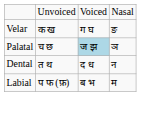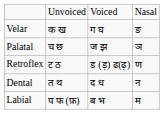 <table class="wikitable">
 <tr>
 <td></td>
 <td>Unvoiced</td>
 <td>Voiced</td>
 <td>Nasal</td>
 </tr>
 <tr>
 <td>Velar</td>
 <td>क  ख</td>
 <td>ग	 घ</td>
 <td>ङ</td>
 </tr>
 <tr>
 <td>Palatal</td>
 <td>च	 छ</td>
-<td style="background: lightblue;">ज	झ</td>
+<td>ज	झ</td>
 <td>ञ</td>
+</tr>
+<tr>
+<td>Retroflex</td>
+<td>ट	 ठ</td>
+<td>ड (ड़) 	ढ(ढ़)</td>
+<td>ण</td>
 </tr>
 <tr>
 <td>Dental</td>
 <td>त	 थ</td>
 <td>द 	ध</td>
 <td>न</td>
 </tr>
 <tr>
 <td>Labial</td>
 <td>प	  फ (फ़)</td>
 <td>ब	 भ</td>
 <td>म</td>
 </tr>
 </table>
